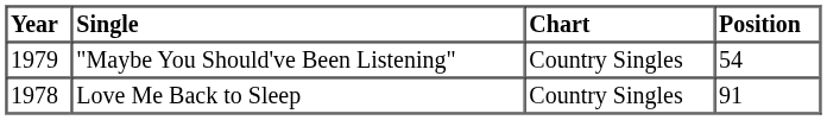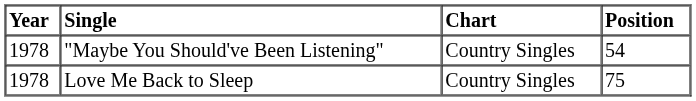 <table border=1 cellspacing=0 cellpadding=2 width="550px">
 <tr>
 <th align="left">Year</th>
 <th align="left">Single</th>
 <th align="left">Chart</th>
 <th align="left">Position</th>
 </tr>
 <tr>
-<td align="left">1979</td>
+<td align="left">1978</td>
 <td align="left">"Maybe You Should've Been Listening"</td>
 <td align="left">Country Singles</td>
 <td align="left">54</td>
 </tr>
 <tr>
 <td align="left">1978</td>
 <td align="left">Love Me Back to Sleep</td>
 <td align="left">Country Singles</td>
-<td align="left">91</td>
+<td align="left">75</td>
 </tr>
 <tr>
 </tr>
 </table>
